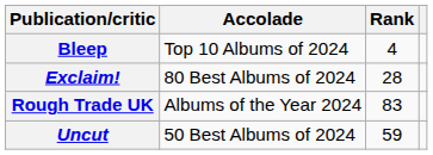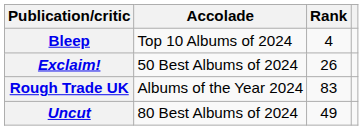 <table class="wikitable sortable plainrowheaders">
 <tr>
 <th scope="col">Publication/critic</th>
 <th scope="col">Accolade</th>
 <th scope="col">Rank</th>
 <th scope="col" class="unsortable"></th>
 </tr>
 <tr>
 <th scope="row"><a href='#'>Bleep</a></th>
 <td>Top 10 Albums of 2024</td>
 <td style="text-align: center;">4</td>
 <td style="text-align: center;"></td>
 </tr>
 <tr>
 <th scope="row"><em><a href='#'>Exclaim!</a></em></th>
-<td>80 Best Albums of 2024</td>
-<td style="text-align: center;">28</td>
+<td>50 Best Albums of 2024</td>
+<td style="text-align: center;">26</td>
 <td style="text-align: center;"></td>
 </tr>
 <tr>
 <th scope="row"><a href='#'>Rough Trade UK</a></th>
 <td>Albums of the Year 2024</td>
 <td style="text-align: center;">83</td>
 <td style="text-align: center;"></td>
 </tr>
 <tr>
 <th scope="row"><em><a href='#'>Uncut</a></em></th>
-<td>50 Best Albums of 2024</td>
-<td style="text-align: center;">59</td>
+<td>80 Best Albums of 2024</td>
+<td style="text-align: center;">49</td>
 <td style="text-align: center;"></td>
 </tr>
 </table>
